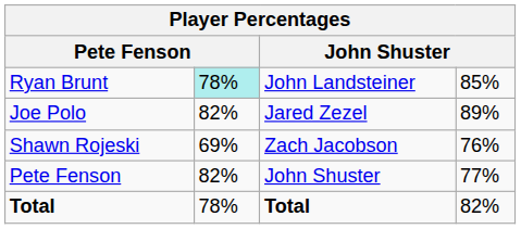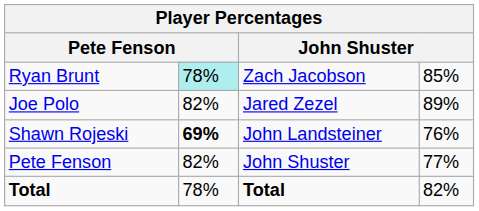 <table class="wikitable">
 <tr>
 <th colspan=4 width=400>Player Percentages</th>
 </tr>
 <tr>
 <th colspan=2 width=200> Pete Fenson</th>
 <th colspan=2 width=200> John Shuster</th>
 </tr>
 <tr>
 <td><a href='#'>Ryan Brunt</a></td>
 <td style="background: paleturquoise;">78%</td>
-<td><a href='#'>John Landsteiner</a></td>
+<td><a href='#'>Zach Jacobson</a></td>
 <td>85%</td>
 </tr>
 <tr>
 <td><a href='#'>Joe Polo</a></td>
 <td>82%</td>
 <td><a href='#'>Jared Zezel</a></td>
 <td>89%</td>
 </tr>
 <tr>
 <td><a href='#'>Shawn Rojeski</a></td>
-<td>69%</td>
-<td><a href='#'>Zach Jacobson</a></td>
+<td><strong>69%</strong></td>
+<td><a href='#'>John Landsteiner</a></td>
 <td>76%</td>
 </tr>
 <tr>
 <td><a href='#'>Pete Fenson</a></td>
 <td>82%</td>
 <td><a href='#'>John Shuster</a></td>
 <td>77%</td>
 </tr>
 <tr>
 <td><strong>Total</strong></td>
 <td>78%</td>
 <td><strong>Total</strong></td>
 <td>82%</td>
 </tr>
 </table>
